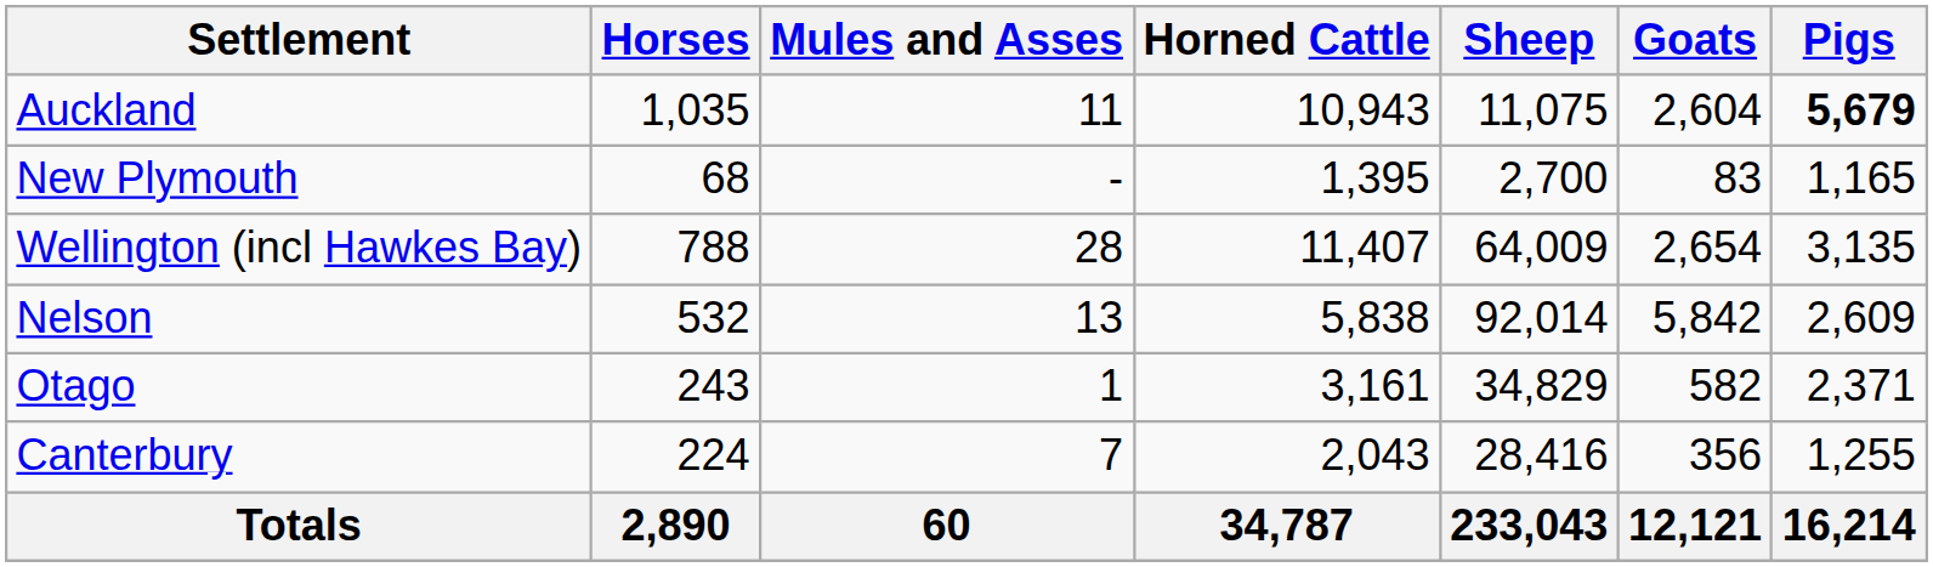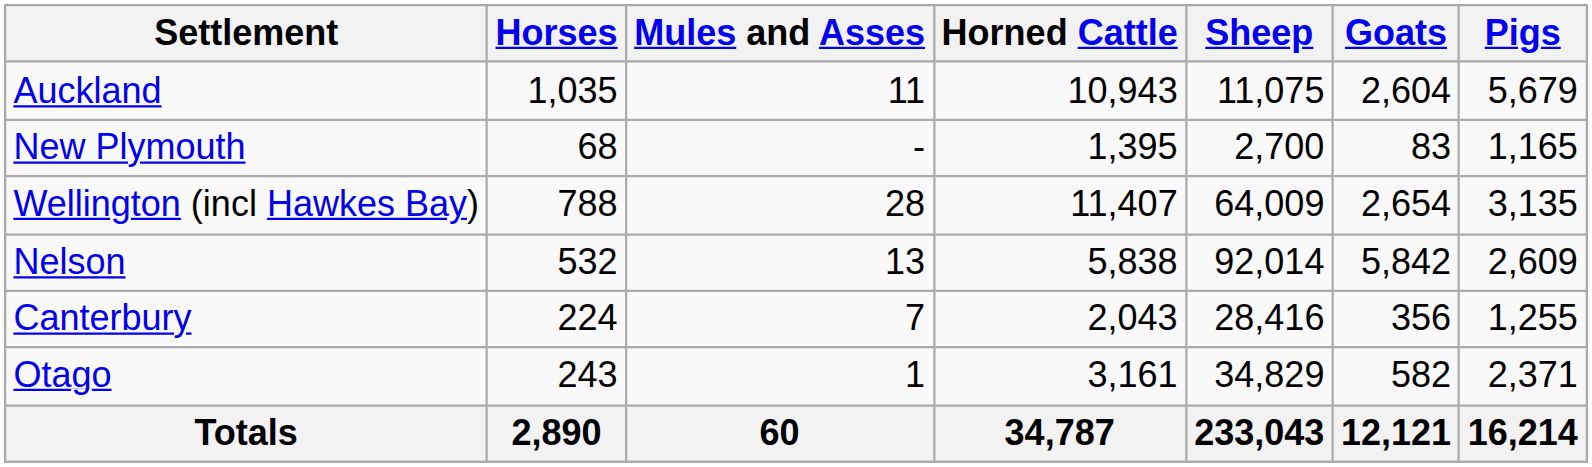 <table class="wikitable" style="text-align:right">
 <tr>
 <th>Settlement</th>
 <th><a href='#'>Horses</a></th>
 <th><a href='#'>Mules</a> and <a href='#'>Asses</a></th>
 <th>Horned <a href='#'>Cattle</a></th>
 <th><a href='#'>Sheep</a></th>
 <th><a href='#'>Goats</a></th>
 <th><a href='#'>Pigs</a></th>
 </tr>
 <tr>
 <td align=left><a href='#'>Auckland</a></td>
 <td>1,035</td>
 <td>11</td>
 <td>10,943</td>
 <td>11,075</td>
 <td>2,604</td>
-<td><strong>5,679</strong></td>
+<td>5,679</td>
 </tr>
 <tr>
 <td align=left><a href='#'>New Plymouth</a></td>
 <td>68</td>
 <td>-</td>
 <td>1,395</td>
 <td>2,700</td>
 <td>83</td>
 <td>1,165</td>
 </tr>
 <tr>
 <td align=left><a href='#'>Wellington</a> (incl <a href='#'>Hawkes Bay</a>)</td>
 <td>788</td>
 <td>28</td>
 <td>11,407</td>
 <td>64,009</td>
 <td>2,654</td>
 <td>3,135</td>
 </tr>
 <tr>
 <td align=left><a href='#'>Nelson</a></td>
 <td>532</td>
 <td>13</td>
 <td>5,838</td>
 <td>92,014</td>
 <td>5,842</td>
 <td>2,609</td>
 </tr>
 <tr>
+<td align=left><a href='#'>Canterbury</a></td>
+<td>224</td>
+<td>7</td>
+<td>2,043</td>
+<td>28,416</td>
+<td>356</td>
+<td>1,255</td>
+</tr>
+<tr>
 <td align=left><a href='#'>Otago</a></td>
 <td>243</td>
 <td>1</td>
 <td>3,161</td>
 <td>34,829</td>
 <td>582</td>
 <td>2,371</td>
-</tr>
-<tr>
-<td align=left><a href='#'>Canterbury</a></td>
-<td>224</td>
-<td>7</td>
-<td>2,043</td>
-<td>28,416</td>
-<td>356</td>
-<td>1,255</td>
 </tr>
 <tr>
 <th>Totals</th>
 <th>2,890</th>
 <th>60</th>
 <th>34,787</th>
 <th>233,043</th>
 <th>12,121</th>
 <th>16,214</th>
 </tr>
 <tr>
 </tr>
 </table>
